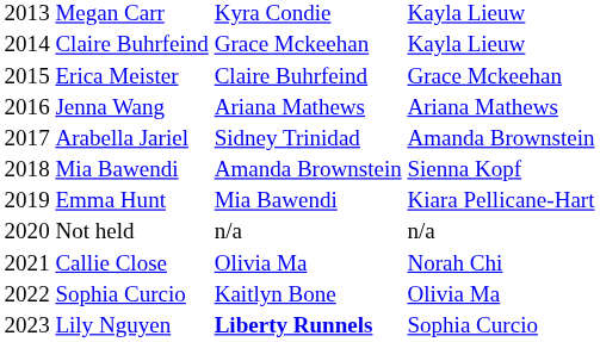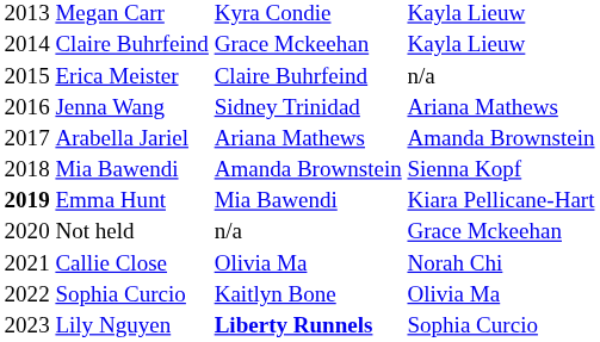 <table>
 <tr>
 <td style="text-align:center;">2013</td>
 <td><a href='#'>Megan Carr</a></td>
 <td><a href='#'>Kyra Condie</a></td>
 <td><a href='#'>Kayla Lieuw</a></td>
 </tr>
 <tr>
 <td style="text-align:center;">2014</td>
 <td><a href='#'>Claire Buhrfeind</a></td>
 <td><a href='#'>Grace Mckeehan</a></td>
 <td><a href='#'>Kayla Lieuw</a></td>
 </tr>
 <tr>
 <td style="text-align:center;">2015</td>
 <td><a href='#'>Erica Meister</a></td>
 <td><a href='#'>Claire Buhrfeind</a></td>
-<td><a href='#'>Grace Mckeehan</a></td>
+<td>n/a</td>
 </tr>
 <tr>
 <td style="text-align:center;">2016</td>
 <td><a href='#'>Jenna Wang</a></td>
-<td><a href='#'>Ariana Mathews</a></td>
+<td><a href='#'>Sidney Trinidad</a></td>
 <td><a href='#'>Ariana Mathews</a></td>
 </tr>
 <tr>
 <td style="text-align:center;">2017</td>
 <td><a href='#'>Arabella Jariel</a></td>
-<td><a href='#'>Sidney Trinidad</a></td>
+<td><a href='#'>Ariana Mathews</a></td>
 <td><a href='#'>Amanda Brownstein</a></td>
 </tr>
 <tr>
 <td style="text-align:center;">2018</td>
 <td><a href='#'>Mia Bawendi</a></td>
 <td><a href='#'>Amanda Brownstein</a></td>
 <td><a href='#'>Sienna Kopf</a></td>
 </tr>
 <tr>
-<td style="text-align:center;">2019</td>
+<td style="text-align:center;"><strong>2019</strong></td>
 <td><a href='#'>Emma Hunt</a></td>
 <td><a href='#'>Mia Bawendi</a></td>
 <td><a href='#'>Kiara Pellicane-Hart</a></td>
 </tr>
 <tr>
 <td style="text-align:center;">2020</td>
 <td>Not held</td>
 <td>n/a</td>
-<td>n/a</td>
+<td><a href='#'>Grace Mckeehan</a></td>
 </tr>
 <tr>
 <td style="text-align:center;">2021</td>
 <td><a href='#'>Callie Close</a></td>
 <td><a href='#'>Olivia Ma</a></td>
 <td><a href='#'>Norah Chi</a></td>
 </tr>
 <tr>
 <td style="text-align:center;">2022</td>
 <td><a href='#'>Sophia Curcio</a></td>
 <td><a href='#'>Kaitlyn Bone</a></td>
 <td><a href='#'>Olivia Ma</a></td>
 </tr>
 <tr>
 <td style="text-align:center;">2023</td>
 <td><a href='#'>Lily Nguyen</a></td>
 <td><strong><a href='#'>Liberty Runnels</a></strong></td>
 <td><a href='#'>Sophia Curcio</a></td>
 </tr>
 </table>
